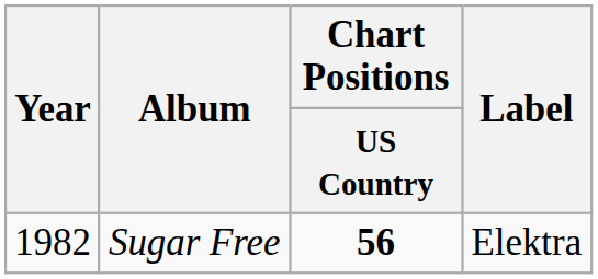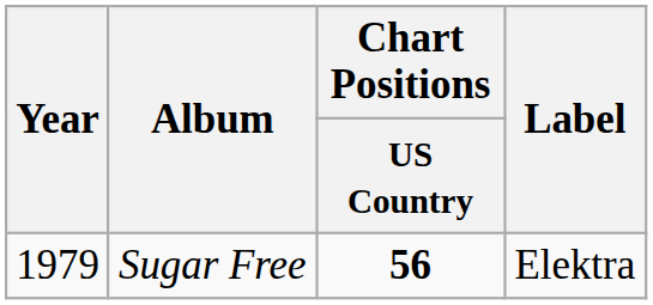 <table class="wikitable">
 <tr>
 <th rowspan="2">Year</th>
 <th rowspan="2">Album</th>
 <th colspan="1">Chart Positions</th>
 <th rowspan="2">Label</th>
 </tr>
 <tr>
 <th width="65"><small>US Country</small></th>
 </tr>
 <tr>
-<td>1982</td>
+<td>1979</td>
 <td><em>Sugar Free</em></td>
 <td align="center"><strong>56</strong></td>
 <td>Elektra</td>
 </tr>
 </table>
